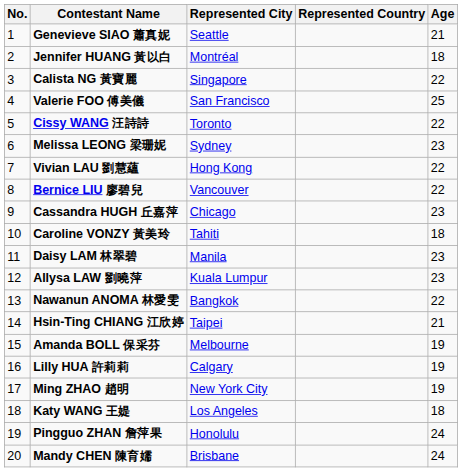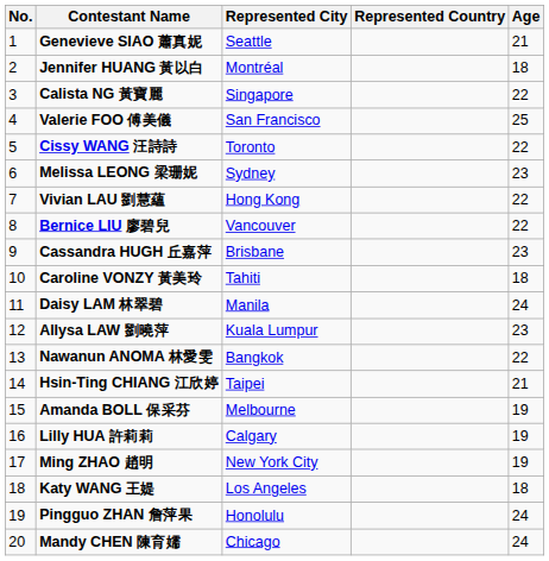 <table class="sortable wikitable">
 <tr>
 <th>No.</th>
 <th>Contestant Name</th>
 <th>Represented City</th>
 <th>Represented Country</th>
 <th>Age</th>
 </tr>
 <tr>
 <td>1</td>
 <td><strong>Genevieve SIAO 蕭真妮</strong></td>
 <td><a href='#'>Seattle</a></td>
 <td></td>
 <td>21</td>
 </tr>
 <tr>
 <td>2</td>
 <td><strong>Jennifer HUANG 黃以白</strong></td>
 <td><a href='#'>Montréal</a></td>
 <td></td>
 <td>18</td>
 </tr>
 <tr>
 <td>3</td>
 <td><strong>Calista NG 黃寶麗</strong></td>
 <td><a href='#'>Singapore</a></td>
 <td></td>
 <td>22</td>
 </tr>
 <tr>
 <td>4</td>
 <td><strong>Valerie FOO 傅美儀</strong></td>
 <td><a href='#'>San Francisco</a></td>
 <td></td>
 <td>25</td>
 </tr>
 <tr>
 <td>5</td>
 <td><strong><a href='#'>Cissy WANG</a> 汪詩詩</strong></td>
 <td><a href='#'>Toronto</a></td>
 <td></td>
 <td>22</td>
 </tr>
 <tr>
 <td>6</td>
 <td><strong>Melissa LEONG 梁珊妮</strong></td>
 <td><a href='#'>Sydney</a></td>
 <td></td>
 <td>23</td>
 </tr>
 <tr>
 <td>7</td>
 <td><strong>Vivian LAU 劉慧蘊</strong></td>
 <td><a href='#'>Hong Kong</a></td>
 <td></td>
 <td>22</td>
 </tr>
 <tr>
 <td>8</td>
 <td><strong><a href='#'>Bernice LIU</a> 廖碧兒</strong></td>
 <td><a href='#'>Vancouver</a></td>
 <td></td>
 <td>22</td>
 </tr>
 <tr>
 <td>9</td>
 <td><strong>Cassandra HUGH 丘嘉萍</strong></td>
-<td><a href='#'>Chicago</a></td>
+<td><a href='#'>Brisbane</a></td>
 <td></td>
 <td>23</td>
 </tr>
 <tr>
 <td>10</td>
 <td><strong>Caroline VONZY 黃美玲</strong></td>
 <td><a href='#'>Tahiti</a></td>
 <td></td>
 <td>18</td>
 </tr>
 <tr>
 <td>11</td>
 <td><strong>Daisy LAM 林翠碧</strong></td>
 <td><a href='#'>Manila</a></td>
 <td></td>
-<td>23</td>
+<td>24</td>
 </tr>
 <tr>
 <td>12</td>
 <td><strong>Allysa LAW 劉曉萍</strong></td>
 <td><a href='#'>Kuala Lumpur</a></td>
 <td></td>
 <td>23</td>
 </tr>
 <tr>
 <td>13</td>
 <td><strong>Nawanun ANOMA 林愛雯</strong></td>
 <td><a href='#'>Bangkok</a></td>
 <td></td>
 <td>22</td>
 </tr>
 <tr>
 <td>14</td>
 <td><strong>Hsin-Ting CHIANG 江欣婷</strong></td>
 <td><a href='#'>Taipei</a></td>
 <td></td>
 <td>21</td>
 </tr>
 <tr>
 <td>15</td>
 <td><strong>Amanda BOLL 保采芬</strong></td>
 <td><a href='#'>Melbourne</a></td>
 <td></td>
 <td>19</td>
 </tr>
 <tr>
 <td>16</td>
 <td><strong>Lilly HUA 許莉莉</strong></td>
 <td><a href='#'>Calgary</a></td>
 <td></td>
 <td>19</td>
 </tr>
 <tr>
 <td>17</td>
 <td><strong>Ming ZHAO 趙明</strong></td>
 <td><a href='#'>New York City</a></td>
 <td></td>
 <td>19</td>
 </tr>
 <tr>
 <td>18</td>
 <td><strong>Katy WANG 王媞</strong></td>
 <td><a href='#'>Los Angeles</a></td>
 <td></td>
 <td>18</td>
 </tr>
 <tr>
 <td>19</td>
 <td><strong>Pingguo ZHAN 詹萍果</strong></td>
 <td><a href='#'>Honolulu</a></td>
 <td></td>
 <td>24</td>
 </tr>
 <tr>
 <td>20</td>
 <td><strong>Mandy CHEN 陳育嬬</strong></td>
-<td><a href='#'>Brisbane</a></td>
+<td><a href='#'>Chicago</a></td>
 <td></td>
 <td>24</td>
 </tr>
 </table>
